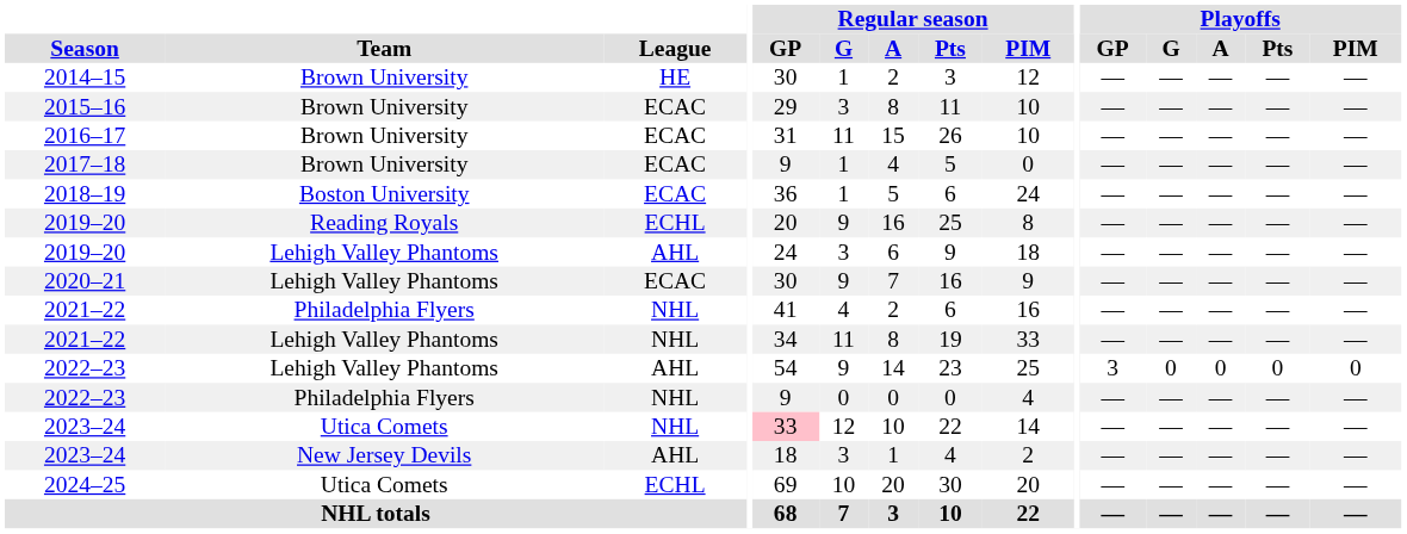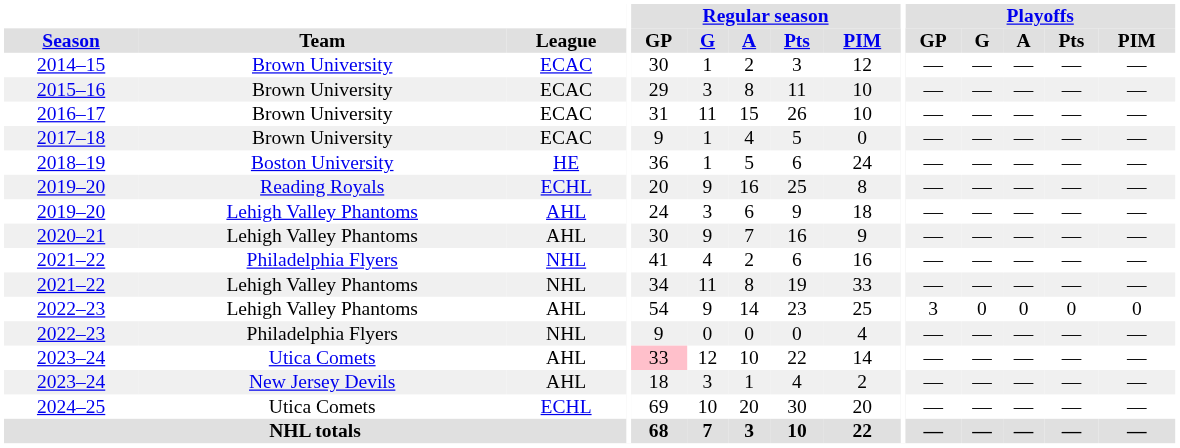 <table border="0" cellpadding="1" cellspacing="0" style="text-align:center; width:60em;">
 <tr bgcolor="#e0e0e0">
 <th colspan="3" bgcolor="#ffffff"></th>
 <th rowspan="92" bgcolor="#ffffff"></th>
 <th colspan="5"><a href='#'>Regular season</a></th>
 <th rowspan="92" bgcolor="#ffffff"></th>
 <th colspan="5"><a href='#'>Playoffs</a></th>
 </tr>
 <tr bgcolor="#e0e0e0">
 <th><a href='#'>Season</a></th>
 <th>Team</th>
 <th>League</th>
 <th>GP</th>
 <th><a href='#'>G</a></th>
 <th><a href='#'>A</a></th>
 <th><a href='#'>Pts</a></th>
 <th><a href='#'>PIM</a></th>
 <th>GP</th>
 <th>G</th>
 <th>A</th>
 <th>Pts</th>
 <th>PIM</th>
 </tr>
 <tr>
 <td><a href='#'>2014–15</a></td>
 <td><a href='#'>Brown University</a></td>
-<td><a href='#'>HE</a></td>
+<td><a href='#'>ECAC</a></td>
 <td>30</td>
 <td>1</td>
 <td>2</td>
 <td>3</td>
 <td>12</td>
 <td>—</td>
 <td>—</td>
 <td>—</td>
 <td>—</td>
 <td>—</td>
 </tr>
 <tr bgcolor="#f0f0f0">
 <td><a href='#'>2015–16</a></td>
 <td>Brown University</td>
 <td>ECAC</td>
 <td>29</td>
 <td>3</td>
 <td>8</td>
 <td>11</td>
 <td>10</td>
 <td>—</td>
 <td>—</td>
 <td>—</td>
 <td>—</td>
 <td>—</td>
 </tr>
 <tr>
 <td><a href='#'>2016–17</a></td>
 <td>Brown University</td>
 <td>ECAC</td>
 <td>31</td>
 <td>11</td>
 <td>15</td>
 <td>26</td>
 <td>10</td>
 <td>—</td>
 <td>—</td>
 <td>—</td>
 <td>—</td>
 <td>—</td>
 </tr>
 <tr bgcolor="#f0f0f0">
 <td><a href='#'>2017–18</a></td>
 <td>Brown University</td>
 <td>ECAC</td>
 <td>9</td>
 <td>1</td>
 <td>4</td>
 <td>5</td>
 <td>0</td>
 <td>—</td>
 <td>—</td>
 <td>—</td>
 <td>—</td>
 <td>—</td>
 </tr>
 <tr>
 <td><a href='#'>2018–19</a></td>
 <td><a href='#'>Boston University</a></td>
-<td><a href='#'>ECAC</a></td>
+<td><a href='#'>HE</a></td>
 <td>36</td>
 <td>1</td>
 <td>5</td>
 <td>6</td>
 <td>24</td>
 <td>—</td>
 <td>—</td>
 <td>—</td>
 <td>—</td>
 <td>—</td>
 </tr>
 <tr bgcolor="#f0f0f0">
 <td><a href='#'>2019–20</a></td>
 <td><a href='#'>Reading Royals</a></td>
 <td><a href='#'>ECHL</a></td>
 <td>20</td>
 <td>9</td>
 <td>16</td>
 <td>25</td>
 <td>8</td>
 <td>—</td>
 <td>—</td>
 <td>—</td>
 <td>—</td>
 <td>—</td>
 </tr>
 <tr>
 <td><a href='#'>2019–20</a></td>
 <td><a href='#'>Lehigh Valley Phantoms</a></td>
 <td><a href='#'>AHL</a></td>
 <td>24</td>
 <td>3</td>
 <td>6</td>
 <td>9</td>
 <td>18</td>
 <td>—</td>
 <td>—</td>
 <td>—</td>
 <td>—</td>
 <td>—</td>
 </tr>
 <tr bgcolor="#f0f0f0">
 <td><a href='#'>2020–21</a></td>
 <td>Lehigh Valley Phantoms</td>
-<td>ECAC</td>
+<td>AHL</td>
 <td>30</td>
 <td>9</td>
 <td>7</td>
 <td>16</td>
 <td>9</td>
 <td>—</td>
 <td>—</td>
 <td>—</td>
 <td>—</td>
 <td>—</td>
 </tr>
 <tr>
 <td><a href='#'>2021–22</a></td>
 <td><a href='#'>Philadelphia Flyers</a></td>
 <td><a href='#'>NHL</a></td>
 <td>41</td>
 <td>4</td>
 <td>2</td>
 <td>6</td>
 <td>16</td>
 <td>—</td>
 <td>—</td>
 <td>—</td>
 <td>—</td>
 <td>—</td>
 </tr>
 <tr bgcolor="#f0f0f0">
 <td><a href='#'>2021–22</a></td>
 <td>Lehigh Valley Phantoms</td>
 <td>NHL</td>
 <td>34</td>
 <td>11</td>
 <td>8</td>
 <td>19</td>
 <td>33</td>
 <td>—</td>
 <td>—</td>
 <td>—</td>
 <td>—</td>
 <td>—</td>
 </tr>
 <tr>
 <td><a href='#'>2022–23</a></td>
 <td>Lehigh Valley Phantoms</td>
 <td>AHL</td>
 <td>54</td>
 <td>9</td>
 <td>14</td>
 <td>23</td>
 <td>25</td>
 <td>3</td>
 <td>0</td>
 <td>0</td>
 <td>0</td>
 <td>0</td>
 </tr>
 <tr bgcolor="#f0f0f0">
 <td><a href='#'>2022–23</a></td>
 <td>Philadelphia Flyers</td>
 <td>NHL</td>
 <td>9</td>
 <td>0</td>
 <td>0</td>
 <td>0</td>
 <td>4</td>
 <td>—</td>
 <td>—</td>
 <td>—</td>
 <td>—</td>
 <td>—</td>
 </tr>
 <tr>
 <td><a href='#'>2023–24</a></td>
 <td><a href='#'>Utica Comets</a></td>
-<td><a href='#'>NHL</a></td>
+<td>AHL</td>
 <td style="background: pink;">33</td>
 <td>12</td>
 <td>10</td>
 <td>22</td>
 <td>14</td>
 <td>—</td>
 <td>—</td>
 <td>—</td>
 <td>—</td>
 <td>—</td>
 </tr>
 <tr bgcolor="#f0f0f0">
 <td><a href='#'>2023–24</a></td>
 <td><a href='#'>New Jersey Devils</a></td>
 <td>AHL</td>
 <td>18</td>
 <td>3</td>
 <td>1</td>
 <td>4</td>
 <td>2</td>
 <td>—</td>
 <td>—</td>
 <td>—</td>
 <td>—</td>
 <td>—</td>
 </tr>
 <tr>
 <td><a href='#'>2024–25</a></td>
 <td>Utica Comets</td>
 <td><a href='#'>ECHL</a></td>
 <td>69</td>
 <td>10</td>
 <td>20</td>
 <td>30</td>
 <td>20</td>
 <td>—</td>
 <td>—</td>
 <td>—</td>
 <td>—</td>
 <td>—</td>
 </tr>
 <tr bgcolor="#e0e0e0">
 <th colspan="3">NHL totals</th>
 <th>68</th>
 <th>7</th>
 <th>3</th>
 <th>10</th>
 <th>22</th>
 <th>—</th>
 <th>—</th>
 <th>—</th>
 <th>—</th>
 <th>—</th>
 </tr>
 </table>
